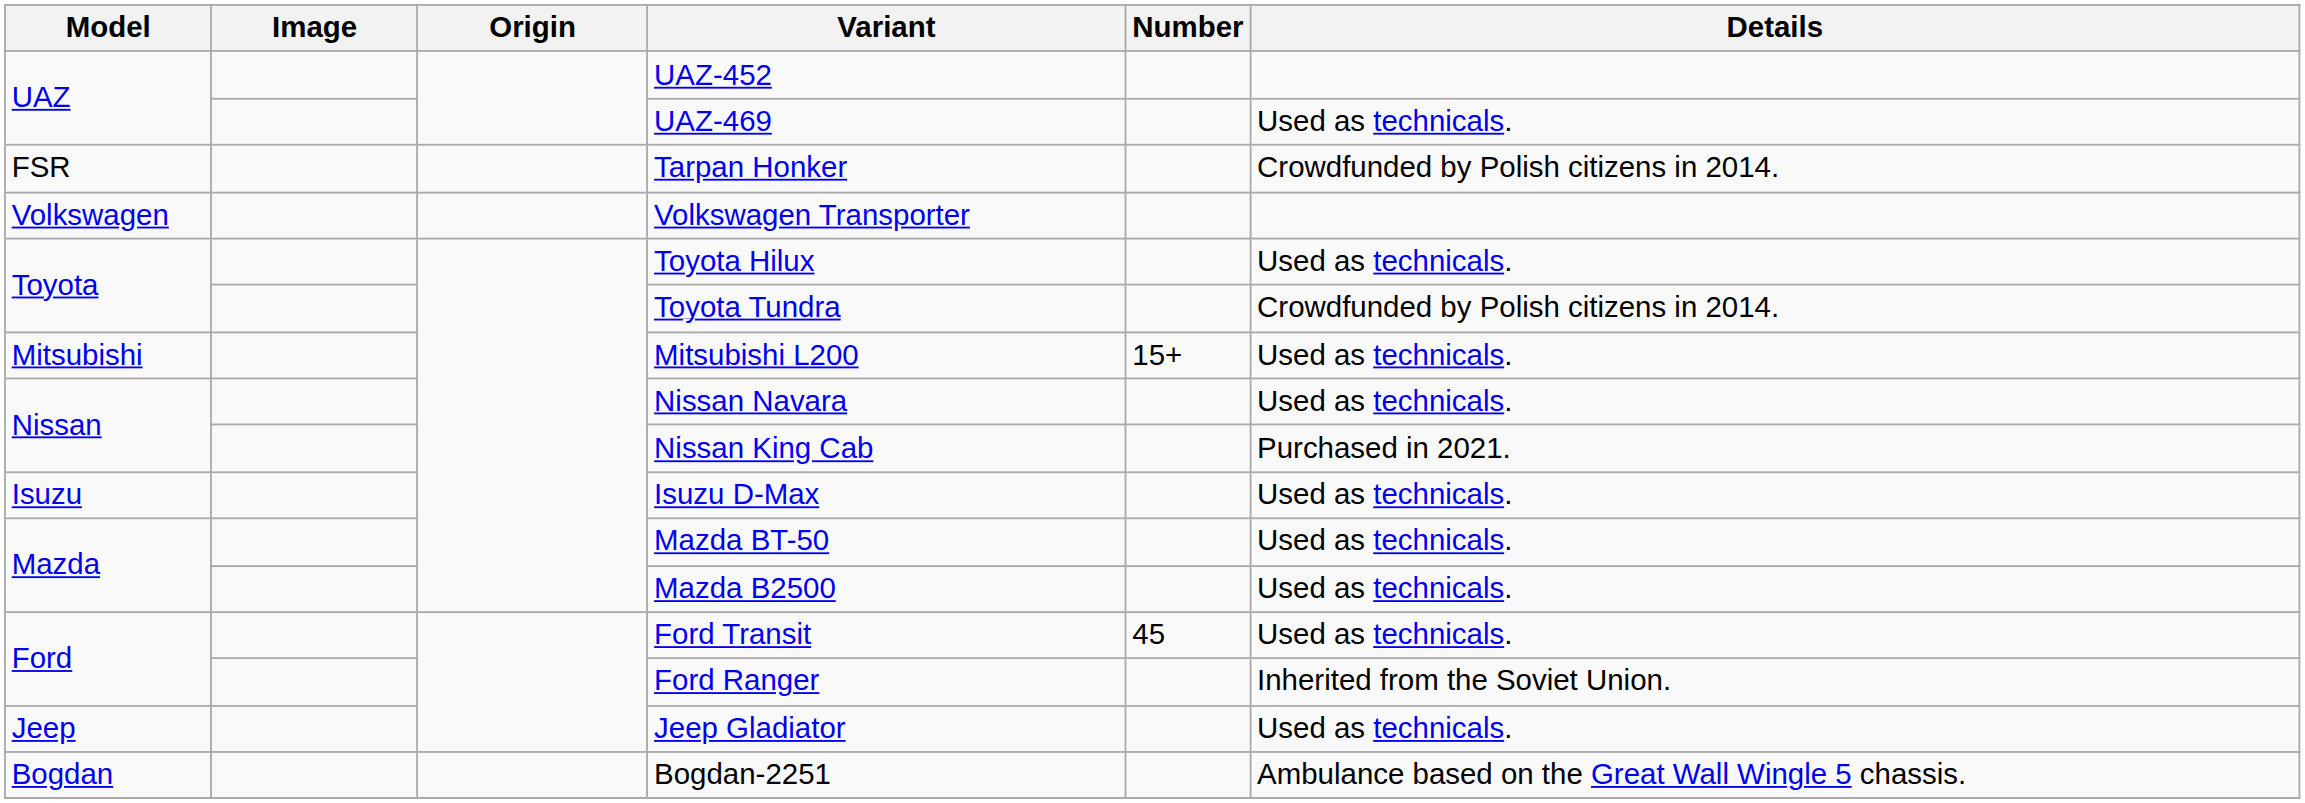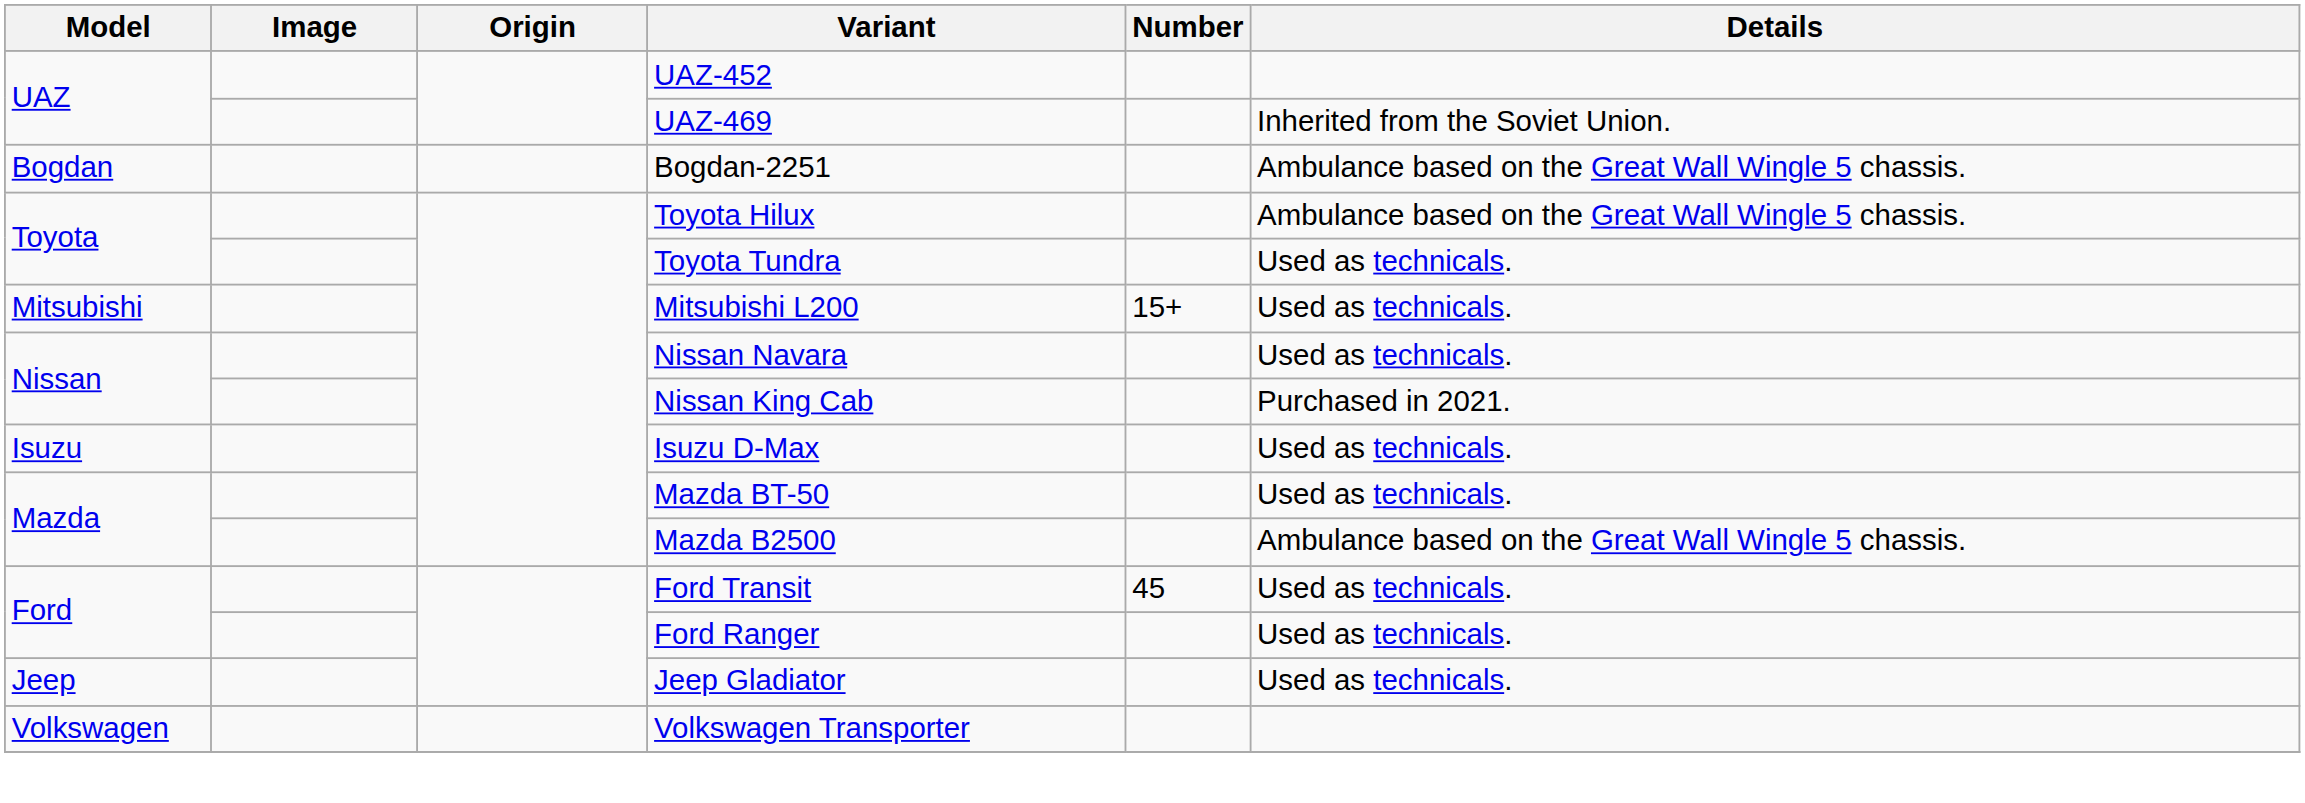 <table class="wikitable">
 <tr>
 <th style="width:9%;">Model</th>
 <th style="width:9%;">Image</th>
 <th style="width:10%;">Origin</th>
 <th>Variant</th>
 <th style="width:5%;">Number</th>
 <th>Details</th>
 </tr>
 <tr>
 <td rowspan="2"><a href='#'>UAZ</a></td>
 <td></td>
 <td rowspan="2"></td>
 <td><a href='#'>UAZ-452</a></td>
 <td></td>
 <td></td>
 </tr>
 <tr>
 <td></td>
 <td><a href='#'>UAZ-469</a></td>
 <td></td>
-<td>Used as <a href='#'>technicals</a>.</td>
+<td>Inherited from the Soviet Union.</td>
 </tr>
 <tr>
-<td>FSR</td>
+<td><a href='#'>Bogdan</a></td>
 <td></td>
 <td></td>
-<td><a href='#'>Tarpan Honker</a></td>
+<td>Bogdan-2251</td>
 <td></td>
-<td>Crowdfunded by Polish citizens in 2014.</td>
-</tr>
-<tr>
-<td><a href='#'>Volkswagen</a></td>
-<td></td>
-<td></td>
-<td><a href='#'>Volkswagen Transporter</a></td>
-<td></td>
-<td></td>
+<td>Ambulance based on the <a href='#'>Great Wall Wingle 5</a> chassis.</td>
 </tr>
 <tr>
 <td rowspan="2"><a href='#'>Toyota</a></td>
 <td></td>
 <td rowspan="8"></td>
 <td><a href='#'>Toyota Hilux</a></td>
 <td></td>
-<td>Used as <a href='#'>technicals</a>.</td>
+<td>Ambulance based on the <a href='#'>Great Wall Wingle 5</a> chassis.</td>
 </tr>
 <tr>
 <td></td>
 <td><a href='#'>Toyota Tundra</a></td>
 <td></td>
-<td>Crowdfunded by Polish citizens in 2014.</td>
+<td>Used as <a href='#'>technicals</a>.</td>
 </tr>
 <tr>
 <td><a href='#'>Mitsubishi</a></td>
 <td></td>
 <td><a href='#'>Mitsubishi L200</a></td>
 <td>15+</td>
 <td>Used as <a href='#'>technicals</a>.</td>
 </tr>
 <tr>
 <td rowspan="2"><a href='#'>Nissan</a></td>
 <td></td>
 <td><a href='#'>Nissan Navara</a></td>
 <td></td>
 <td>Used as <a href='#'>technicals</a>.</td>
 </tr>
 <tr>
 <td></td>
 <td><a href='#'>Nissan King Cab</a></td>
 <td></td>
 <td>Purchased in 2021.</td>
 </tr>
 <tr>
 <td><a href='#'>Isuzu</a></td>
 <td></td>
 <td><a href='#'>Isuzu D-Max</a></td>
 <td></td>
 <td>Used as <a href='#'>technicals</a>.</td>
 </tr>
 <tr>
 <td rowspan="2"><a href='#'>Mazda</a></td>
 <td></td>
 <td><a href='#'>Mazda BT-50</a></td>
 <td></td>
 <td>Used as <a href='#'>technicals</a>.</td>
 </tr>
 <tr>
 <td></td>
 <td><a href='#'>Mazda B2500</a></td>
 <td></td>
-<td>Used as <a href='#'>technicals</a>.</td>
+<td>Ambulance based on the <a href='#'>Great Wall Wingle 5</a> chassis.</td>
 </tr>
 <tr>
 <td rowspan="2"><a href='#'>Ford</a></td>
 <td></td>
 <td rowspan="3"></td>
 <td><a href='#'>Ford Transit</a></td>
 <td>45</td>
 <td>Used as <a href='#'>technicals</a>.</td>
 </tr>
 <tr>
 <td></td>
 <td><a href='#'>Ford Ranger</a></td>
 <td></td>
-<td>Inherited from the Soviet Union.</td>
+<td>Used as <a href='#'>technicals</a>.</td>
 </tr>
 <tr>
 <td><a href='#'>Jeep</a></td>
 <td></td>
 <td><a href='#'>Jeep Gladiator</a></td>
 <td></td>
 <td>Used as <a href='#'>technicals</a>.</td>
 </tr>
 <tr>
-<td><a href='#'>Bogdan</a></td>
+<td><a href='#'>Volkswagen</a></td>
 <td></td>
 <td></td>
-<td>Bogdan-2251</td>
+<td><a href='#'>Volkswagen Transporter</a></td>
 <td></td>
-<td>Ambulance based on the <a href='#'>Great Wall Wingle 5</a> chassis.</td>
+<td></td>
 </tr>
 <tr>
 </tr>
 </table>
